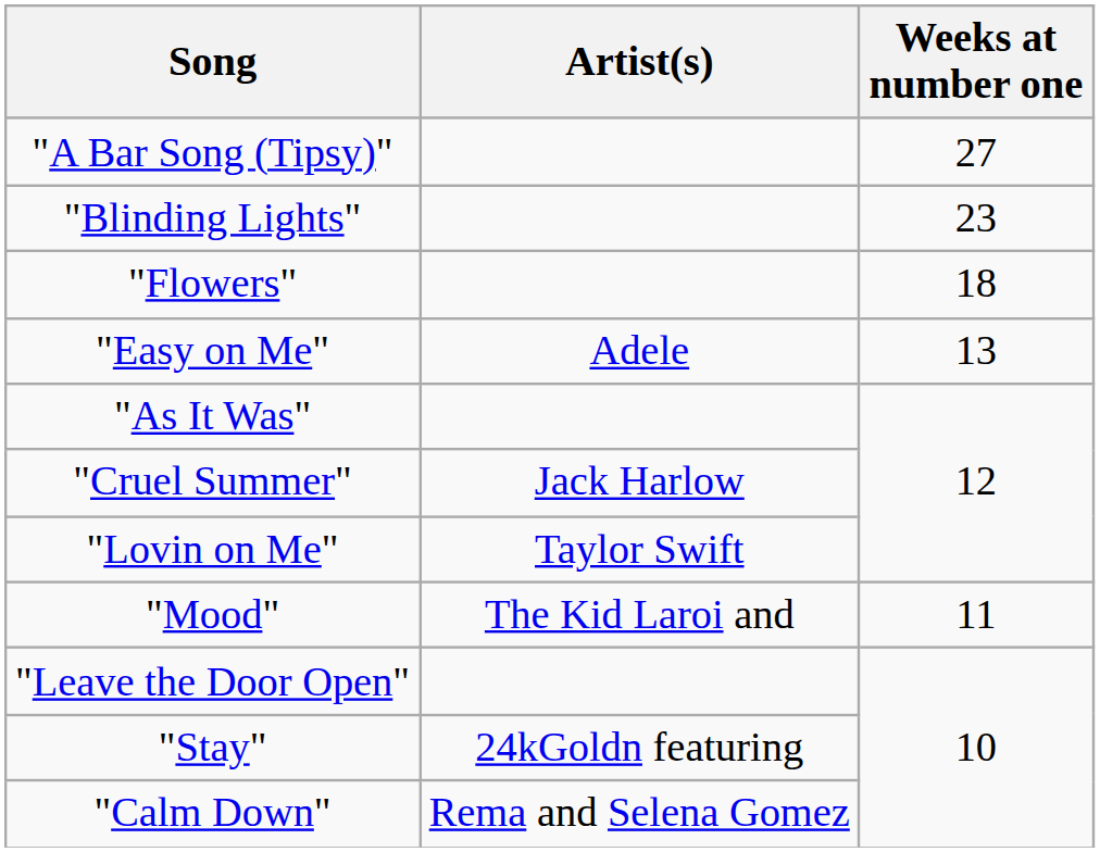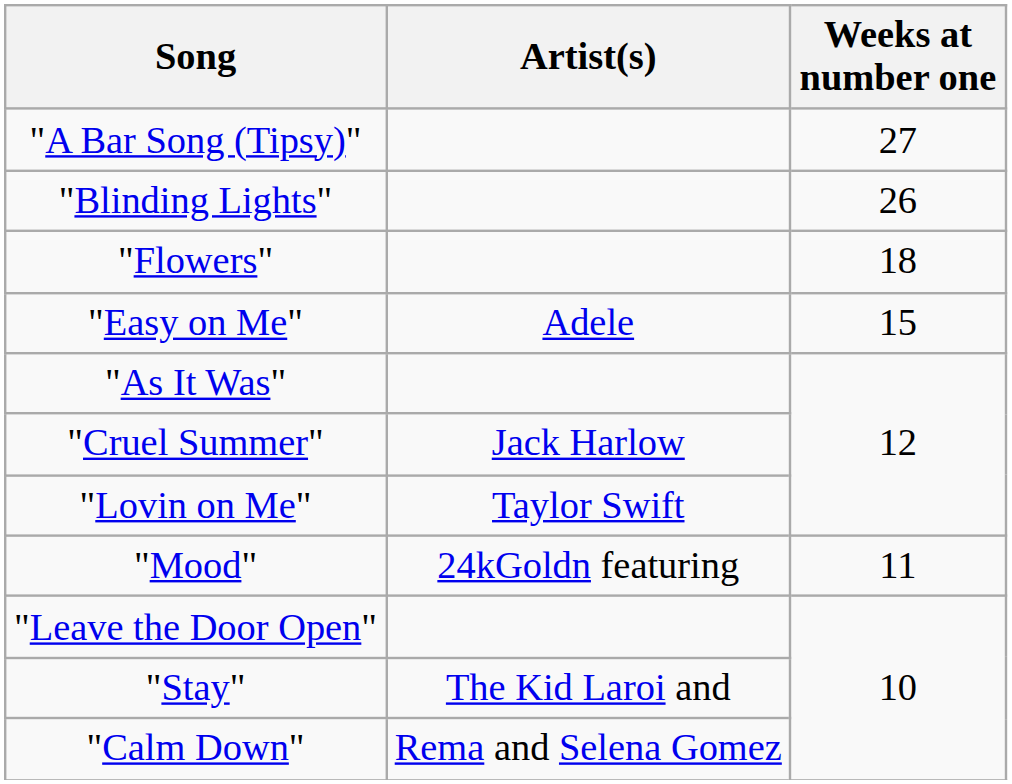 <table class="wikitable sortable" border="1" style="text-align: center;">
 <tr>
 <th>Song</th>
 <th>Artist(s)</th>
 <th>Weeks at<br>number one</th>
 </tr>
 <tr>
 <td>"<a href='#'>A Bar Song (Tipsy)</a>"</td>
 <td></td>
 <td>27</td>
 </tr>
 <tr>
 <td>"<a href='#'>Blinding Lights</a>"</td>
 <td></td>
-<td>23</td>
+<td>26</td>
 </tr>
 <tr>
 <td>"<a href='#'>Flowers</a>"</td>
 <td></td>
 <td>18</td>
 </tr>
 <tr>
 <td>"<a href='#'>Easy on Me</a>"</td>
 <td><a href='#'>Adele</a></td>
-<td>13</td>
+<td>15</td>
 </tr>
 <tr>
 <td>"<a href='#'>As It Was</a>"</td>
 <td></td>
 <td rowspan="3">12</td>
 </tr>
 <tr>
 <td>"<a href='#'>Cruel Summer</a>"</td>
 <td><a href='#'>Jack Harlow</a></td>
 </tr>
 <tr>
 <td>"<a href='#'>Lovin on Me</a>"</td>
 <td><a href='#'>Taylor Swift</a></td>
 </tr>
 <tr>
 <td>"<a href='#'>Mood</a>"</td>
-<td><a href='#'>The Kid Laroi</a> and </td>
+<td><a href='#'>24kGoldn</a> featuring </td>
 <td>11</td>
 </tr>
 <tr>
 <td>"<a href='#'>Leave the Door Open</a>"</td>
 <td></td>
 <td rowspan="3">10</td>
 </tr>
 <tr>
 <td>"<a href='#'>Stay</a>"</td>
-<td><a href='#'>24kGoldn</a> featuring </td>
+<td><a href='#'>The Kid Laroi</a> and </td>
 </tr>
 <tr>
 <td>"<a href='#'>Calm Down</a>"</td>
 <td><a href='#'>Rema</a> and <a href='#'>Selena Gomez</a></td>
 </tr>
 </table>
